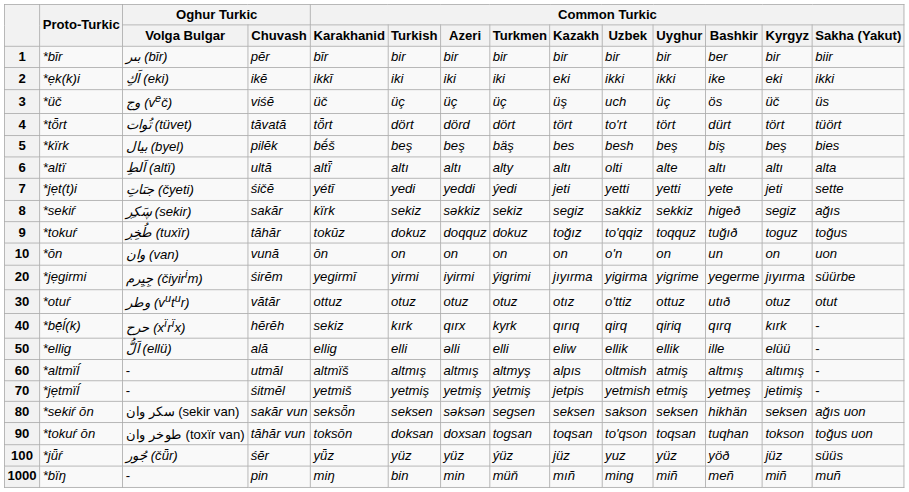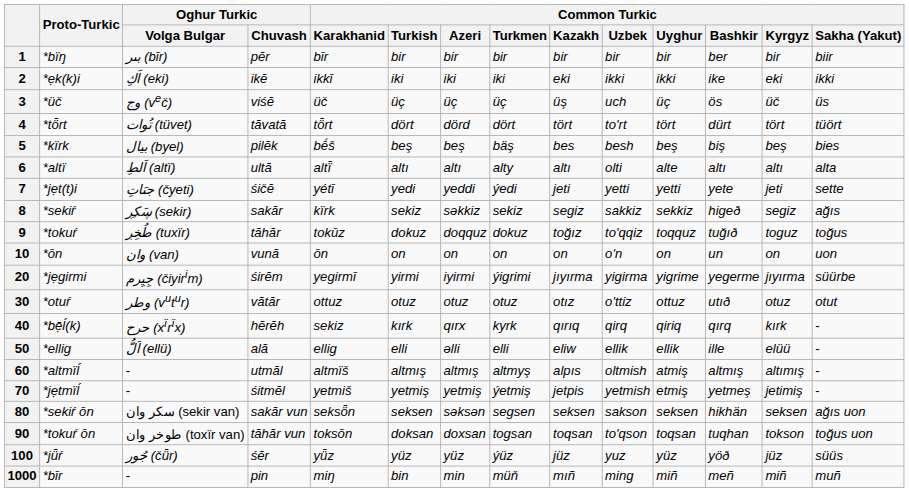 <table class="wikitable">
 <tr>
 <th rowspan="2"></th>
 <th rowspan="2">Proto-Turkic</th>
 <th colspan="2">Oghur Turkic</th>
 <th colspan="10">Common Turkic</th>
 </tr>
 <tr>
 <th>Volga Bulgar</th>
 <th>Chuvash</th>
 <th>Karakhanid</th>
 <th>Turkish</th>
 <th>Azeri</th>
 <th>Turkmen</th>
 <th>Kazakh</th>
 <th>Uzbek</th>
 <th>Uyghur</th>
 <th>Bashkir</th>
 <th>Kyrgyz</th>
 <th>Sakha (Yakut)</th>
 </tr>
 <tr>
 <th>1</th>
-<td><em>*bīr</em></td>
+<td><em>*bïŋ</em></td>
 <td><em>بىر (bīr)</em></td>
 <td><em>pĕr</em></td>
 <td><em>bīr</em></td>
 <td><em>bir</em></td>
 <td><em>bir</em></td>
 <td><em>bir</em></td>
 <td><em>bir</em></td>
 <td><em>bir</em></td>
 <td><em>bir</em></td>
 <td><em>ber</em></td>
 <td><em>bir</em></td>
 <td><em>biir</em></td>
 </tr>
 <tr>
 <th>2</th>
 <td><em>*ẹk(k)i</em></td>
 <td><em>اَكِ (eki)</em></td>
 <td><em>ikĕ</em></td>
 <td><em>ikkī</em></td>
 <td><em>iki</em></td>
 <td><em>iki</em></td>
 <td><em>iki</em></td>
 <td><em>eki</em></td>
 <td><em>ikki</em></td>
 <td><em>ikki</em></td>
 <td><em>ike</em></td>
 <td><em>eki</em></td>
 <td><em>ikki</em></td>
 </tr>
 <tr>
 <th>3</th>
 <td><em>*üč</em></td>
 <td><em>وج (v<sup>e</sup>č)</em></td>
 <td><em>viśĕ</em></td>
 <td><em>üč</em></td>
 <td><em>üç</em></td>
 <td><em>üç</em></td>
 <td><em>üç</em></td>
 <td><em>üş</em></td>
 <td><em>uch</em></td>
 <td><em>üç</em></td>
 <td><em>ös</em></td>
 <td><em>üč</em></td>
 <td><em>üs</em></td>
 </tr>
 <tr>
 <th>4</th>
 <td><em>*tȫrt</em></td>
 <td><em>تُوات (tüvet)</em></td>
 <td><em>tăvată</em></td>
 <td><em>tȫrt</em></td>
 <td><em>dört</em></td>
 <td><em>dörd</em></td>
 <td><em>dört</em></td>
 <td><em>tört</em></td>
 <td><em>to'rt</em></td>
 <td><em>tört</em></td>
 <td><em>dürt</em></td>
 <td><em>tört</em></td>
 <td><em>tüört</em></td>
 </tr>
 <tr>
 <th>5</th>
 <td><em>*kïrk</em></td>
 <td><em>بيال (byel)</em></td>
 <td><em>pilĕk</em></td>
 <td><em>bḗš</em></td>
 <td><em>beş</em></td>
 <td><em>beş</em></td>
 <td><em>bäş</em></td>
 <td><em>bes</em></td>
 <td><em>besh</em></td>
 <td><em>beş</em></td>
 <td><em>biş</em></td>
 <td><em>beş</em></td>
 <td><em>bies</em></td>
 </tr>
 <tr>
 <th>6</th>
 <td><em>*altï</em></td>
 <td><em>اَلطِ (altï)</em></td>
 <td><em>ultă</em></td>
 <td><em>altï̄</em></td>
 <td><em>altı</em></td>
 <td><em>altı</em></td>
 <td><em>alty</em></td>
 <td><em>altı</em></td>
 <td><em>olti</em></td>
 <td><em>alte</em></td>
 <td><em>altı</em></td>
 <td><em>altı</em></td>
 <td><em>alta</em></td>
 </tr>
 <tr>
 <th>7</th>
 <td><em>*jẹt(t)i</em></td>
 <td><em>جىَاتِ (čyeti)</em></td>
 <td><em>śičĕ</em></td>
 <td><em>yétī</em></td>
 <td><em>yedi</em></td>
 <td><em>yeddi</em></td>
 <td><em>ýedi</em></td>
 <td><em>jeti</em></td>
 <td><em>yetti</em></td>
 <td><em>yetti</em></td>
 <td><em>yete</em></td>
 <td><em>jeti</em></td>
 <td><em>sette</em></td>
 </tr>
 <tr>
 <th>8</th>
 <td><em>*sekiŕ</em></td>
 <td><em>ڛَكِڔ (sekir)</em></td>
 <td><em>sakăr</em></td>
 <td><em>kïrk</em></td>
 <td><em>sekiz</em></td>
 <td><em>səkkiz</em></td>
 <td><em>sekiz</em></td>
 <td><em>segiz</em></td>
 <td><em>sakkiz</em></td>
 <td><em>sekkiz</em></td>
 <td><em>higeð</em></td>
 <td><em>segiz</em></td>
 <td><em>аğıs</em></td>
 </tr>
 <tr>
 <th>9</th>
 <td><em>*tokuŕ</em></td>
 <td><em>طُخِڔ (tuxïr)</em></td>
 <td><em>tăhăr</em></td>
 <td><em>tokūz</em></td>
 <td><em>dokuz</em></td>
 <td><em>doqquz</em></td>
 <td><em>dokuz</em></td>
 <td><em>toğız</em></td>
 <td><em>to'qqiz</em></td>
 <td><em>toqquz</em></td>
 <td><em>tuğıð</em></td>
 <td><em>toguz</em></td>
 <td><em>toğus</em></td>
 </tr>
 <tr>
 <th>10</th>
 <td><em>*ōn</em></td>
 <td><em>وان (van)</em></td>
 <td><em>vună</em></td>
 <td><em>ōn</em></td>
 <td><em>on</em></td>
 <td><em>on</em></td>
 <td><em>on</em></td>
 <td><em>on</em></td>
 <td><em>o'n</em></td>
 <td><em>on</em></td>
 <td><em>un</em></td>
 <td><em>on</em></td>
 <td><em>uon</em></td>
 </tr>
 <tr>
 <th>20</th>
 <td><em>*jẹgirmi</em></td>
 <td><em>جِيِرم (čiyir<sup>i</sup>m)</em></td>
 <td><em>śirĕm</em></td>
 <td><em>yegirmī</em></td>
 <td><em>yirmi</em></td>
 <td><em>iyirmi</em></td>
 <td><em>ýigrimi</em></td>
 <td><em>jıyırma</em></td>
 <td><em>yigirma</em></td>
 <td><em>yigrime</em></td>
 <td><em>yegerme</em></td>
 <td><em>jıyırma</em></td>
 <td><em>süürbe</em></td>
 </tr>
 <tr>
 <th>30</th>
 <td><em>*otuŕ</em></td>
 <td><em>وطر (v<sup>u</sup>t<sup>u</sup>r)</em></td>
 <td><em>vătăr</em></td>
 <td><em>ottuz</em></td>
 <td><em>otuz</em></td>
 <td><em>otuz</em></td>
 <td><em>otuz</em></td>
 <td><em>otız</em></td>
 <td><em>o'ttiz</em></td>
 <td><em>ottuz</em></td>
 <td><em>utıð</em></td>
 <td><em>otuz</em></td>
 <td><em>otut</em></td>
 </tr>
 <tr>
 <th>40</th>
 <td><em>*bẹ̄ĺ(k)</em></td>
 <td><em>حرح (x<sup>ï</sup>r<sup>ï</sup>x)</em></td>
 <td><em>hĕrĕh</em></td>
 <td><em>sekiz</em></td>
 <td><em>kırk</em></td>
 <td><em>qırx</em></td>
 <td><em>kyrk</em></td>
 <td><em>qırıq</em></td>
 <td><em>qirq</em></td>
 <td><em>qiriq</em></td>
 <td><em>qırq</em></td>
 <td><em>kırk</em></td>
 <td>-</td>
 </tr>
 <tr>
 <th>50</th>
 <td><em>*ellig</em></td>
 <td><em>اَلُّ (ellü)</em></td>
 <td><em>ală</em></td>
 <td><em>ellig</em></td>
 <td><em>elli</em></td>
 <td><em>əlli</em></td>
 <td><em>elli</em></td>
 <td><em>eliw</em></td>
 <td><em>ellik</em></td>
 <td><em>ellik</em></td>
 <td><em>ille</em></td>
 <td><em>elüü</em></td>
 <td>-</td>
 </tr>
 <tr>
 <th>60</th>
 <td><em>*altmïĺ</em></td>
 <td>-</td>
 <td><em>utmăl</em></td>
 <td><em>altmïš</em></td>
 <td><em>altmış</em></td>
 <td><em>altmış</em></td>
 <td><em>altmyş</em></td>
 <td><em>alpıs</em></td>
 <td><em>oltmish</em></td>
 <td><em>atmiş</em></td>
 <td><em>altmış</em></td>
 <td><em>altımış</em></td>
 <td>-</td>
 </tr>
 <tr>
 <th>70</th>
 <td><em>*jẹtmïĺ</em></td>
 <td>-</td>
 <td><em>śitmĕl</em></td>
 <td><em>yetmiš</em></td>
 <td><em>yetmiş</em></td>
 <td><em>yetmiş</em></td>
 <td><em>ýetmiş</em></td>
 <td><em>jetpis</em></td>
 <td><em>yetmish</em></td>
 <td><em>etmiş</em></td>
 <td><em>yetmeş</em></td>
 <td><em>jetimiş</em></td>
 <td>-</td>
 </tr>
 <tr>
 <th>80</th>
 <td><em>*sekiŕ ōn</em></td>
 <td>سكر وان (sekir van)</td>
 <td><em>sakăr vun</em></td>
 <td><em>seksȫn</em></td>
 <td><em>seksen</em></td>
 <td><em>səksən</em></td>
 <td><em>segsen</em></td>
 <td><em>seksen</em></td>
 <td><em>sakson</em></td>
 <td><em>seksen</em></td>
 <td><em>hikhän</em></td>
 <td><em>seksen</em></td>
 <td><em>ağıs uon</em></td>
 </tr>
 <tr>
 <th>90</th>
 <td><em>*tokuŕ ōn</em></td>
 <td>طوخر وان (toxïr van)</td>
 <td><em>tăhăr vun</em></td>
 <td><em>toksōn</em></td>
 <td><em>doksan</em></td>
 <td><em>doxsan</em></td>
 <td><em>togsan</em></td>
 <td><em>toqsan</em></td>
 <td><em>to'qson</em></td>
 <td><em>toqsan</em></td>
 <td><em>tuqhan</em></td>
 <td><em>tokson</em></td>
 <td><em>toğus uon</em></td>
 </tr>
 <tr>
 <th>100</th>
 <td><em>*jǖŕ</em></td>
 <td><em>جُور (čǖr)</em></td>
 <td><em>śĕr</em></td>
 <td><em>yǖz</em></td>
 <td><em>yüz</em></td>
 <td><em>yüz</em></td>
 <td><em>ýüz</em></td>
 <td><em>jüz</em></td>
 <td><em>yuz</em></td>
 <td><em>yüz</em></td>
 <td><em>yöð</em></td>
 <td><em>jüz</em></td>
 <td><em>süüs</em></td>
 </tr>
 <tr>
 <th>1000</th>
-<td><em>*bïŋ</em></td>
+<td><em>*bīr</em></td>
 <td>-</td>
 <td><em>pin</em></td>
 <td><em>miŋ</em></td>
 <td><em>bin</em></td>
 <td><em>min</em></td>
 <td><em>müň</em></td>
 <td><em>mıñ</em></td>
 <td><em>ming</em></td>
 <td><em>miñ</em></td>
 <td><em>meñ</em></td>
 <td><em>miñ</em></td>
 <td><em>muñ</em></td>
 </tr>
 </table>
